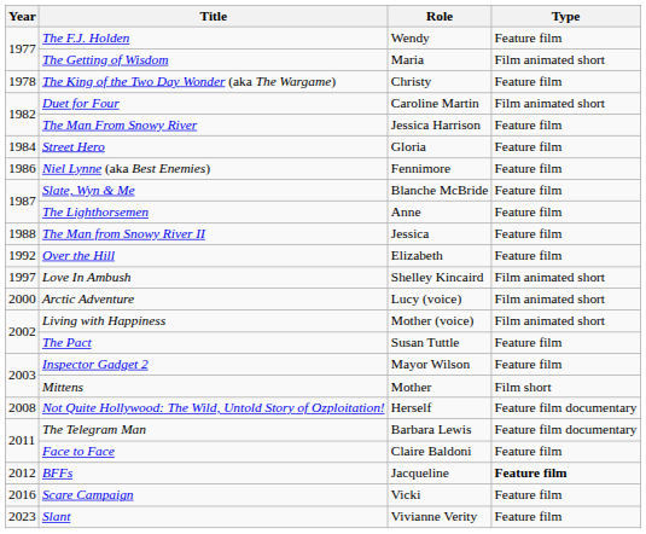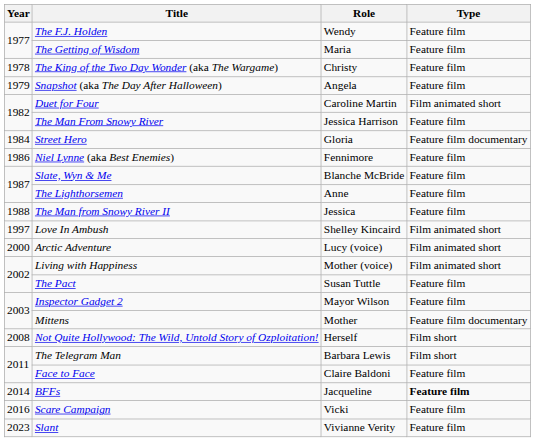 <table class="wikitable plainrowheaders sortable">
 <tr>
 <th>Year</th>
 <th>Title</th>
 <th>Role</th>
 <th>Type</th>
 </tr>
 <tr>
 <td rowspan="2">1977</td>
 <td><em><a href='#'>The F.J. Holden</a></em></td>
 <td>Wendy</td>
 <td>Feature film</td>
 </tr>
 <tr>
 <td><em><a href='#'>The Getting of Wisdom</a></em></td>
 <td>Maria</td>
-<td>Film animated short</td>
+<td>Feature film</td>
 </tr>
 <tr>
 <td>1978</td>
 <td><em><a href='#'>The King of the Two Day Wonder</a></em> (aka <em>The Wargame</em>)</td>
 <td>Christy</td>
+<td>Feature film</td>
+</tr>
+<tr>
+<td>1979</td>
+<td><em><a href='#'>Snapshot</a></em> (aka <em>The Day After Halloween</em>)</td>
+<td>Angela</td>
 <td>Feature film</td>
 </tr>
 <tr>
 <td rowspan="2">1982</td>
 <td><em><a href='#'>Duet for Four</a></em></td>
 <td>Caroline Martin</td>
 <td>Film animated short</td>
 </tr>
 <tr>
 <td><em><a href='#'>The Man From Snowy River</a></em></td>
 <td>Jessica Harrison</td>
 <td>Feature film</td>
 </tr>
 <tr>
 <td>1984</td>
 <td><em><a href='#'>Street Hero</a></em></td>
 <td>Gloria</td>
-<td>Feature film</td>
+<td>Feature film documentary</td>
 </tr>
 <tr>
 <td>1986</td>
 <td><em><a href='#'>Niel Lynne</a></em> (aka <em>Best Enemies</em>)</td>
 <td>Fennimore</td>
 <td>Feature film</td>
 </tr>
 <tr>
 <td rowspan="2">1987</td>
 <td><em><a href='#'>Slate, Wyn & Me</a></em></td>
 <td>Blanche McBride</td>
 <td>Feature film</td>
 </tr>
 <tr>
 <td><em><a href='#'>The Lighthorsemen</a></em></td>
 <td>Anne</td>
 <td>Feature film</td>
 </tr>
 <tr>
 <td>1988</td>
 <td><em><a href='#'>The Man from Snowy River II</a></em></td>
 <td>Jessica</td>
-<td>Feature film</td>
-</tr>
-<tr>
-<td>1992</td>
-<td><em><a href='#'>Over the Hill</a></em></td>
-<td>Elizabeth</td>
 <td>Feature film</td>
 </tr>
 <tr>
 <td>1997</td>
 <td><em>Love In Ambush</em></td>
 <td>Shelley Kincaird</td>
 <td>Film animated short</td>
 </tr>
 <tr>
 <td>2000</td>
 <td><em>Arctic Adventure</em></td>
 <td>Lucy (voice)</td>
 <td>Film animated short</td>
 </tr>
 <tr>
 <td rowspan="2">2002</td>
 <td><em>Living with Happiness</em></td>
 <td>Mother (voice)</td>
 <td>Film animated short</td>
 </tr>
 <tr>
 <td><em><a href='#'>The Pact</a></em></td>
 <td>Susan Tuttle</td>
 <td>Feature film</td>
 </tr>
 <tr>
 <td rowspan="2">2003</td>
 <td><em><a href='#'>Inspector Gadget 2</a></em></td>
 <td>Mayor Wilson</td>
 <td>Feature film</td>
 </tr>
 <tr>
 <td><em>Mittens</em></td>
 <td>Mother</td>
-<td>Film short</td>
+<td>Feature film documentary</td>
 </tr>
 <tr>
 <td>2008</td>
 <td><em><a href='#'>Not Quite Hollywood: The Wild, Untold Story of Ozploitation!</a></em></td>
 <td>Herself</td>
-<td>Feature film documentary</td>
+<td>Film short</td>
 </tr>
 <tr>
 <td rowspan="2">2011</td>
 <td><em>The Telegram Man</em></td>
 <td>Barbara Lewis</td>
-<td>Feature film documentary</td>
+<td>Film short</td>
 </tr>
 <tr>
 <td><em><a href='#'>Face to Face</a></em></td>
 <td>Claire Baldoni</td>
 <td>Feature film</td>
 </tr>
 <tr>
-<td>2012</td>
+<td>2014</td>
 <td><em><a href='#'>BFFs</a></em></td>
 <td>Jacqueline</td>
 <td><strong>Feature film</strong></td>
 </tr>
 <tr>
 <td>2016</td>
 <td><em><a href='#'>Scare Campaign</a></em></td>
 <td>Vicki</td>
 <td>Feature film</td>
 </tr>
 <tr>
 <td>2023</td>
 <td><em><a href='#'>Slant</a></em></td>
 <td>Vivianne Verity</td>
 <td>Feature film</td>
 </tr>
 </table>
